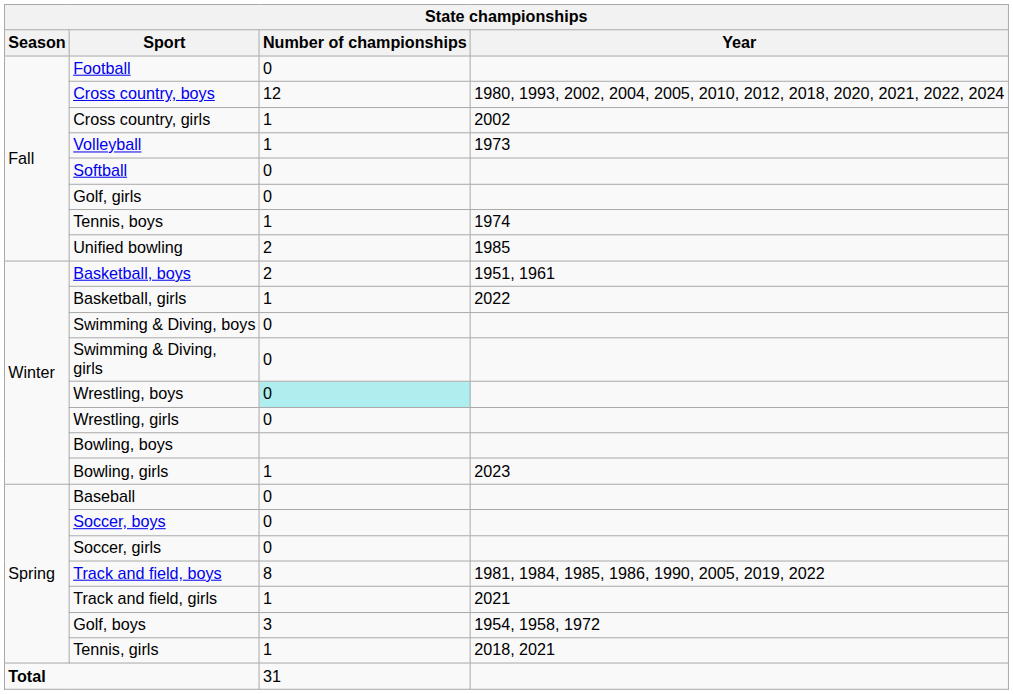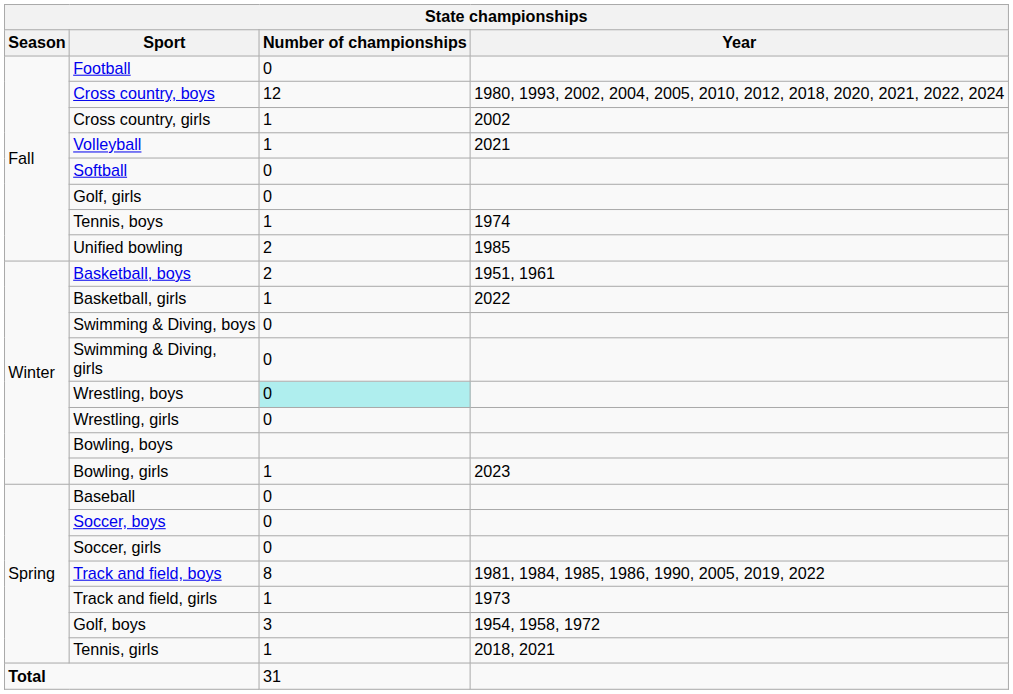 <table class="wikitable">
 <tr>
 <th colspan="4">State championships</th>
 </tr>
 <tr>
 <th>Season</th>
 <th>Sport</th>
 <th>Number of championships</th>
 <th>Year</th>
 </tr>
 <tr>
 <td rowspan="8">Fall</td>
 <td><a href='#'>Football</a></td>
 <td>0</td>
 <td></td>
 </tr>
 <tr>
 <td><a href='#'>Cross country, boys</a></td>
 <td>12</td>
 <td>1980, 1993, 2002, 2004, 2005, 2010, 2012, 2018, 2020, 2021, 2022, 2024</td>
 </tr>
 <tr>
 <td>Cross country, girls</td>
 <td>1</td>
 <td>2002</td>
 </tr>
 <tr>
 <td><a href='#'>Volleyball</a></td>
 <td>1</td>
-<td>1973</td>
+<td>2021</td>
 </tr>
 <tr>
 <td><a href='#'>Softball</a></td>
 <td>0</td>
 <td></td>
 </tr>
 <tr>
 <td>Golf, girls</td>
 <td>0</td>
 <td></td>
 </tr>
 <tr>
 <td>Tennis, boys</td>
 <td>1</td>
 <td>1974</td>
 </tr>
 <tr>
 <td>Unified bowling</td>
 <td>2</td>
 <td>1985</td>
 </tr>
 <tr>
 <td rowspan="8">Winter</td>
 <td><a href='#'>Basketball, boys</a></td>
 <td>2</td>
 <td>1951, 1961</td>
 </tr>
 <tr>
 <td>Basketball, girls</td>
 <td>1</td>
 <td>2022</td>
 </tr>
 <tr>
 <td>Swimming & Diving, boys</td>
 <td>0</td>
 <td></td>
 </tr>
 <tr>
 <td>Swimming & Diving,<br>girls</td>
 <td>0</td>
 <td></td>
 </tr>
 <tr>
 <td>Wrestling, boys</td>
 <td style="background: paleturquoise;">0</td>
 <td></td>
 </tr>
 <tr>
 <td>Wrestling, girls</td>
 <td>0</td>
 <td></td>
 </tr>
 <tr>
 <td>Bowling, boys</td>
 <td></td>
 <td></td>
 </tr>
 <tr>
 <td>Bowling, girls</td>
 <td>1</td>
 <td>2023</td>
 </tr>
 <tr>
 <td rowspan="7">Spring</td>
 <td>Baseball</td>
 <td>0</td>
 <td></td>
 </tr>
 <tr>
 <td><a href='#'>Soccer, boys</a></td>
 <td>0</td>
 <td></td>
 </tr>
 <tr>
 <td>Soccer, girls</td>
 <td>0</td>
 <td></td>
 </tr>
 <tr>
 <td><a href='#'>Track and field, boys</a></td>
 <td>8</td>
 <td>1981, 1984, 1985, 1986, 1990, 2005, 2019, 2022</td>
 </tr>
 <tr>
 <td>Track and field, girls</td>
 <td>1</td>
-<td>2021</td>
+<td>1973</td>
 </tr>
 <tr>
 <td>Golf, boys</td>
 <td>3</td>
 <td>1954, 1958, 1972</td>
 </tr>
 <tr>
 <td>Tennis, girls</td>
 <td>1</td>
 <td>2018, 2021</td>
 </tr>
 <tr>
 <td colspan="2"><strong>Total</strong></td>
 <td>31</td>
 </tr>
 </table>
